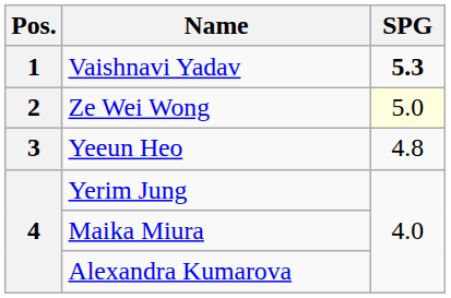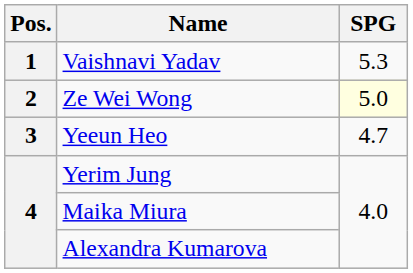 <table class=wikitable style="text-align:center;">
 <tr>
 <th width="13%">Pos.</th>
 <th width="70%">Name</th>
 <th width="17%">SPG</th>
 </tr>
 <tr>
 <th>1</th>
 <td align=left> <a href='#'>Vaishnavi Yadav</a></td>
-<td><strong>5.3</strong></td>
+<td>5.3</td>
 </tr>
 <tr>
 <th>2</th>
 <td align=left> <a href='#'>Ze Wei Wong</a></td>
 <td style="background: lightyellow;">5.0</td>
 </tr>
 <tr>
 <th>3</th>
 <td align=left> <a href='#'>Yeeun Heo</a></td>
-<td>4.8</td>
+<td>4.7</td>
 </tr>
 <tr>
 <th rowspan=3>4</th>
 <td align=left> <a href='#'>Yerim Jung</a></td>
 <td rowspan=3>4.0</td>
 </tr>
 <tr>
 <td align=left> <a href='#'>Maika Miura</a></td>
 </tr>
 <tr>
 <td align=left> <a href='#'>Alexandra Kumarova</a></td>
 </tr>
 </table>
